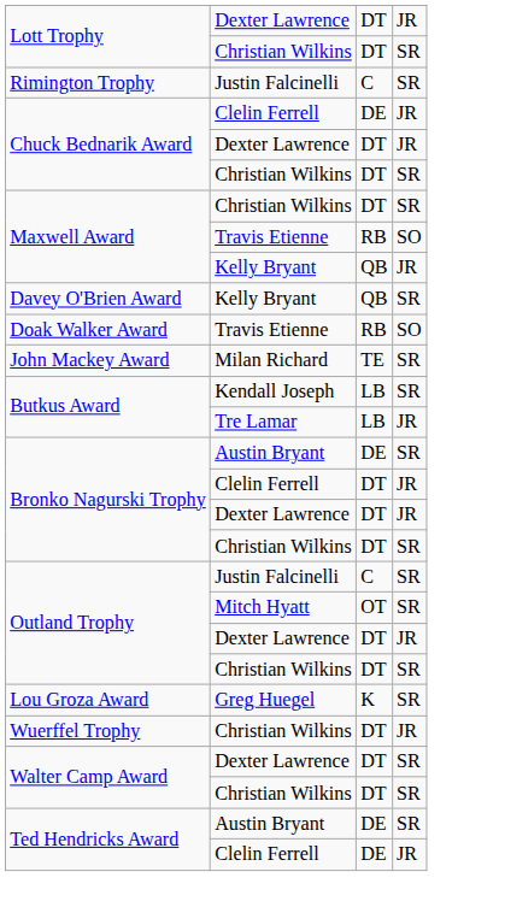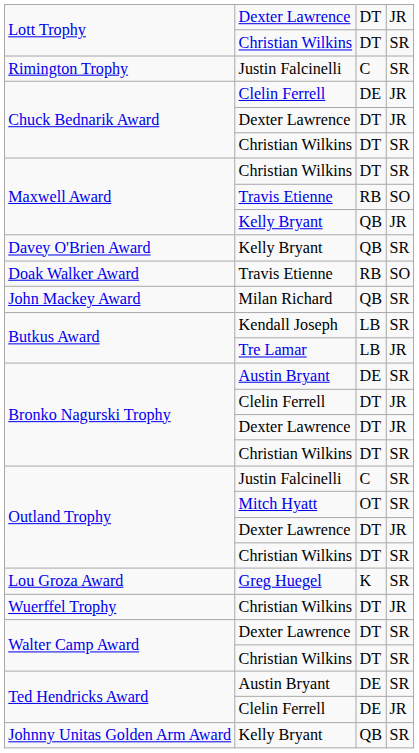 <table class="wikitable">
 <tr>
 <td rowspan=2><a href='#'>Lott Trophy</a></td>
 <td><a href='#'>Dexter Lawrence</a></td>
 <td>DT</td>
 <td>JR</td>
 </tr>
 <tr>
 <td><a href='#'>Christian Wilkins</a></td>
 <td>DT</td>
 <td>SR</td>
 </tr>
 <tr>
 <td><a href='#'>Rimington Trophy</a></td>
 <td>Justin Falcinelli</td>
 <td>C</td>
 <td>SR</td>
 </tr>
 <tr>
 <td rowspan=3><a href='#'>Chuck Bednarik Award</a></td>
 <td><a href='#'>Clelin Ferrell</a></td>
 <td>DE</td>
 <td>JR</td>
 </tr>
 <tr>
 <td>Dexter Lawrence</td>
 <td>DT</td>
 <td>JR</td>
 </tr>
 <tr>
 <td>Christian Wilkins</td>
 <td>DT</td>
 <td>SR</td>
 </tr>
 <tr>
 <td rowspan=3><a href='#'>Maxwell Award</a></td>
 <td>Christian Wilkins</td>
 <td>DT</td>
 <td>SR</td>
 </tr>
 <tr>
 <td><a href='#'>Travis Etienne</a></td>
 <td>RB</td>
 <td>SO</td>
 </tr>
 <tr>
 <td><a href='#'>Kelly Bryant</a></td>
 <td>QB</td>
 <td>JR</td>
 </tr>
 <tr>
 <td><a href='#'>Davey O'Brien Award</a></td>
 <td>Kelly Bryant</td>
 <td>QB</td>
 <td>SR</td>
 </tr>
 <tr>
 <td><a href='#'>Doak Walker Award</a></td>
 <td>Travis Etienne</td>
 <td>RB</td>
 <td>SO</td>
 </tr>
 <tr>
 <td><a href='#'>John Mackey Award</a></td>
 <td>Milan Richard</td>
-<td>TE</td>
+<td>QB</td>
 <td>SR</td>
 </tr>
 <tr>
 <td rowspan=2><a href='#'>Butkus Award</a></td>
 <td>Kendall Joseph</td>
 <td>LB</td>
 <td>SR</td>
 </tr>
 <tr>
 <td><a href='#'>Tre Lamar</a></td>
 <td>LB</td>
 <td>JR</td>
 </tr>
 <tr>
 <td rowspan=4><a href='#'>Bronko Nagurski Trophy</a></td>
 <td><a href='#'>Austin Bryant</a></td>
 <td>DE</td>
 <td>SR</td>
 </tr>
 <tr>
 <td>Clelin Ferrell</td>
 <td>DT</td>
 <td>JR</td>
 </tr>
 <tr>
 <td>Dexter Lawrence</td>
 <td>DT</td>
 <td>JR</td>
 </tr>
 <tr>
 <td>Christian Wilkins</td>
 <td>DT</td>
 <td>SR</td>
 </tr>
 <tr>
 <td rowspan=4><a href='#'>Outland Trophy</a></td>
 <td>Justin Falcinelli</td>
 <td>C</td>
 <td>SR</td>
 </tr>
 <tr>
 <td><a href='#'>Mitch Hyatt</a></td>
 <td>OT</td>
 <td>SR</td>
 </tr>
 <tr>
 <td>Dexter Lawrence</td>
 <td>DT</td>
 <td>JR</td>
 </tr>
 <tr>
 <td>Christian Wilkins</td>
 <td>DT</td>
 <td>SR</td>
 </tr>
 <tr>
 <td><a href='#'>Lou Groza Award</a></td>
 <td><a href='#'>Greg Huegel</a></td>
 <td>K</td>
 <td>SR</td>
 </tr>
 <tr>
 <td><a href='#'>Wuerffel Trophy</a></td>
 <td>Christian Wilkins</td>
 <td>DT</td>
 <td>JR</td>
 </tr>
 <tr>
 <td rowspan=2><a href='#'>Walter Camp Award</a></td>
 <td>Dexter Lawrence</td>
 <td>DT</td>
 <td>SR</td>
 </tr>
 <tr>
 <td>Christian Wilkins</td>
 <td>DT</td>
 <td>SR</td>
 </tr>
 <tr>
 <td rowspan=2><a href='#'>Ted Hendricks Award</a></td>
 <td>Austin Bryant</td>
 <td>DE</td>
 <td>SR</td>
 </tr>
 <tr>
 <td>Clelin Ferrell</td>
 <td>DE</td>
 <td>JR</td>
 </tr>
+<tr>
+<td><a href='#'>Johnny Unitas Golden Arm Award</a></td>
+<td>Kelly Bryant</td>
+<td>QB</td>
+<td>SR</td>
+</tr>
 </table>
